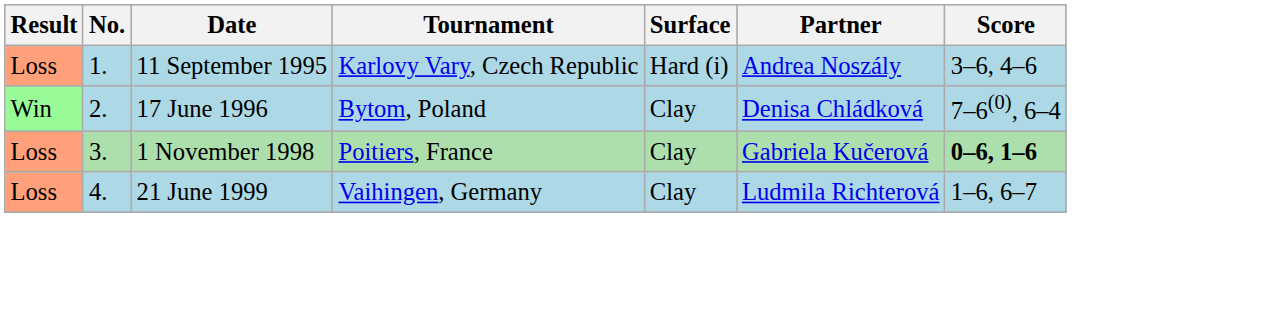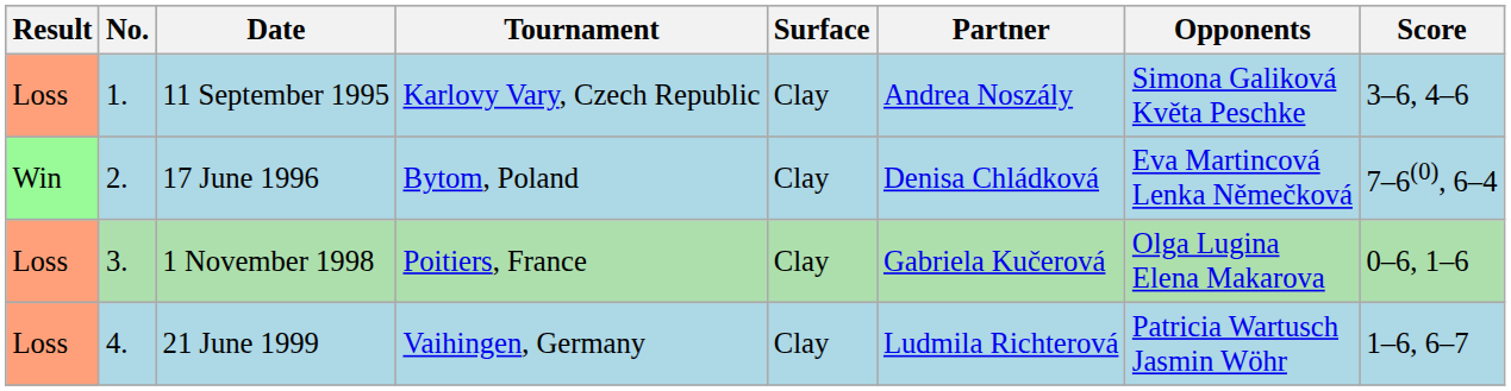 <table class="sortable wikitable" style="font-size:95%;">
 <tr>
 <th>Result</th>
 <th>No.</th>
 <th>Date</th>
 <th>Tournament</th>
 <th>Surface</th>
 <th>Partner</th>
+<th>Opponents</th>
 <th>Score</th>
 </tr>
 <tr bgcolor="lightblue">
 <td style="background:#ffa07a;">Loss</td>
 <td>1.</td>
 <td>11 September 1995</td>
 <td><a href='#'>Karlovy Vary</a>, Czech Republic</td>
-<td>Hard (i)</td>
+<td>Clay</td>
 <td> <a href='#'>Andrea Noszály</a></td>
+<td> <a href='#'>Simona Galiková</a> <br>  <a href='#'>Květa Peschke</a></td>
 <td>3–6, 4–6</td>
 </tr>
 <tr bgcolor="lightblue">
 <td style="background:#98fb98;">Win</td>
 <td>2.</td>
 <td>17 June 1996</td>
 <td><a href='#'>Bytom</a>, Poland</td>
 <td>Clay</td>
 <td> <a href='#'>Denisa Chládková</a></td>
+<td> <a href='#'>Eva Martincová</a> <br>  <a href='#'>Lenka Němečková</a></td>
 <td>7–6<sup>(0)</sup>, 6–4</td>
 </tr>
 <tr style="background:#addfad;">
 <td style="background:#ffa07a;">Loss</td>
 <td>3.</td>
 <td>1 November 1998</td>
 <td><a href='#'>Poitiers</a>, France</td>
 <td>Clay</td>
 <td> <a href='#'>Gabriela Kučerová</a></td>
-<td><strong>0–6, 1–6</strong></td>
+<td> <a href='#'>Olga Lugina</a><br> <a href='#'>Elena Makarova</a></td>
+<td>0–6, 1–6</td>
 </tr>
 <tr bgcolor="lightblue">
 <td style="background:#ffa07a;">Loss</td>
 <td>4.</td>
 <td>21 June 1999</td>
 <td><a href='#'>Vaihingen</a>, Germany</td>
 <td>Clay</td>
 <td> <a href='#'>Ludmila Richterová</a></td>
+<td> <a href='#'>Patricia Wartusch</a><br> <a href='#'>Jasmin Wöhr</a></td>
 <td>1–6, 6–7</td>
 </tr>
 </table>
